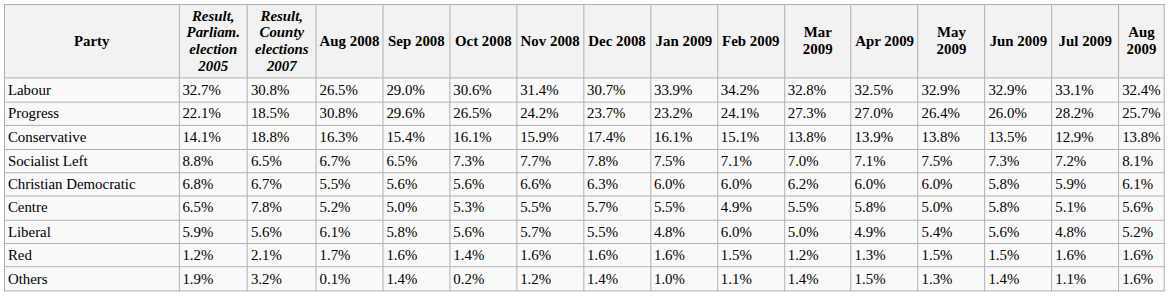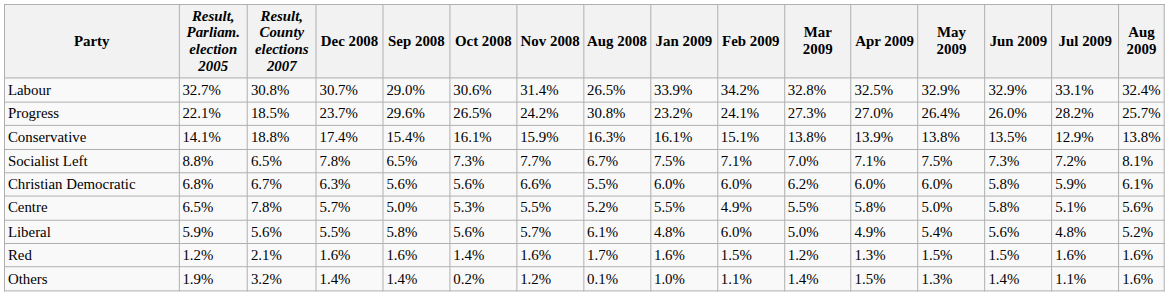 <table class="wikitable">
 <tr>
 <th width=16%>Party</th>
 <th width=6%><em>Result, Parliam. election 2005</em></th>
 <th width=6%><em>Result, County elections 2007</em></th>
-<th width=6%>Aug 2008</th>
+<th width=6%>Dec 2008</th>
 <th width=6%>Sep 2008</th>
 <th width=6%>Oct 2008</th>
 <th width=6%>Nov 2008</th>
-<th width=6%>Dec 2008</th>
+<th width=6%>Aug 2008</th>
 <th width=6%>Jan 2009</th>
 <th width=6%>Feb 2009</th>
 <th width=6%>Mar 2009</th>
 <th width=6%>Apr 2009</th>
 <th width=6%>May 2009</th>
 <th width=6%>Jun 2009</th>
 <th width=6%>Jul 2009</th>
 <th width=6%>Aug 2009</th>
 </tr>
 <tr>
 <td>Labour</td>
 <td>32.7%</td>
 <td>30.8%</td>
-<td>26.5%</td>
+<td>30.7%</td>
 <td>29.0%</td>
 <td>30.6%</td>
 <td>31.4%</td>
-<td>30.7%</td>
+<td>26.5%</td>
 <td>33.9%</td>
 <td>34.2%</td>
 <td>32.8%</td>
 <td>32.5%</td>
 <td>32.9%</td>
 <td>32.9%</td>
 <td>33.1%</td>
 <td>32.4%</td>
 </tr>
 <tr>
 <td>Progress</td>
 <td>22.1%</td>
 <td>18.5%</td>
-<td>30.8%</td>
+<td>23.7%</td>
 <td>29.6%</td>
 <td>26.5%</td>
 <td>24.2%</td>
-<td>23.7%</td>
+<td>30.8%</td>
 <td>23.2%</td>
 <td>24.1%</td>
 <td>27.3%</td>
 <td>27.0%</td>
 <td>26.4%</td>
 <td>26.0%</td>
 <td>28.2%</td>
 <td>25.7%</td>
 </tr>
 <tr>
 <td>Conservative</td>
 <td>14.1%</td>
 <td>18.8%</td>
-<td>16.3%</td>
+<td>17.4%</td>
 <td>15.4%</td>
 <td>16.1%</td>
 <td>15.9%</td>
-<td>17.4%</td>
+<td>16.3%</td>
 <td>16.1%</td>
 <td>15.1%</td>
 <td>13.8%</td>
 <td>13.9%</td>
 <td>13.8%</td>
 <td>13.5%</td>
 <td>12.9%</td>
 <td>13.8%</td>
 </tr>
 <tr>
 <td>Socialist Left</td>
 <td>8.8%</td>
 <td>6.5%</td>
-<td>6.7%</td>
+<td>7.8%</td>
 <td>6.5%</td>
 <td>7.3%</td>
 <td>7.7%</td>
-<td>7.8%</td>
+<td>6.7%</td>
 <td>7.5%</td>
 <td>7.1%</td>
 <td>7.0%</td>
 <td>7.1%</td>
 <td>7.5%</td>
 <td>7.3%</td>
 <td>7.2%</td>
 <td>8.1%</td>
 </tr>
 <tr>
 <td>Christian Democratic</td>
 <td>6.8%</td>
 <td>6.7%</td>
-<td>5.5%</td>
+<td>6.3%</td>
 <td>5.6%</td>
 <td>5.6%</td>
 <td>6.6%</td>
-<td>6.3%</td>
+<td>5.5%</td>
 <td>6.0%</td>
 <td>6.0%</td>
 <td>6.2%</td>
 <td>6.0%</td>
 <td>6.0%</td>
 <td>5.8%</td>
 <td>5.9%</td>
 <td>6.1%</td>
 </tr>
 <tr>
 <td>Centre</td>
 <td>6.5%</td>
 <td>7.8%</td>
-<td>5.2%</td>
+<td>5.7%</td>
 <td>5.0%</td>
 <td>5.3%</td>
 <td>5.5%</td>
-<td>5.7%</td>
+<td>5.2%</td>
 <td>5.5%</td>
 <td>4.9%</td>
 <td>5.5%</td>
 <td>5.8%</td>
 <td>5.0%</td>
 <td>5.8%</td>
 <td>5.1%</td>
 <td>5.6%</td>
 </tr>
 <tr>
 <td>Liberal</td>
 <td>5.9%</td>
 <td>5.6%</td>
-<td>6.1%</td>
+<td>5.5%</td>
 <td>5.8%</td>
 <td>5.6%</td>
 <td>5.7%</td>
-<td>5.5%</td>
+<td>6.1%</td>
 <td>4.8%</td>
 <td>6.0%</td>
 <td>5.0%</td>
 <td>4.9%</td>
 <td>5.4%</td>
 <td>5.6%</td>
 <td>4.8%</td>
 <td>5.2%</td>
 </tr>
 <tr>
 <td>Red</td>
 <td>1.2%</td>
 <td>2.1%</td>
-<td>1.7%</td>
+<td>1.6%</td>
 <td>1.6%</td>
 <td>1.4%</td>
 <td>1.6%</td>
-<td>1.6%</td>
+<td>1.7%</td>
 <td>1.6%</td>
 <td>1.5%</td>
 <td>1.2%</td>
 <td>1.3%</td>
 <td>1.5%</td>
 <td>1.5%</td>
 <td>1.6%</td>
 <td>1.6%</td>
 </tr>
 <tr>
 <td>Others</td>
 <td>1.9%</td>
 <td>3.2%</td>
-<td>0.1%</td>
+<td>1.4%</td>
 <td>1.4%</td>
 <td>0.2%</td>
 <td>1.2%</td>
-<td>1.4%</td>
+<td>0.1%</td>
 <td>1.0%</td>
 <td>1.1%</td>
 <td>1.4%</td>
 <td>1.5%</td>
 <td>1.3%</td>
 <td>1.4%</td>
 <td>1.1%</td>
 <td>1.6%</td>
 </tr>
 </table>
